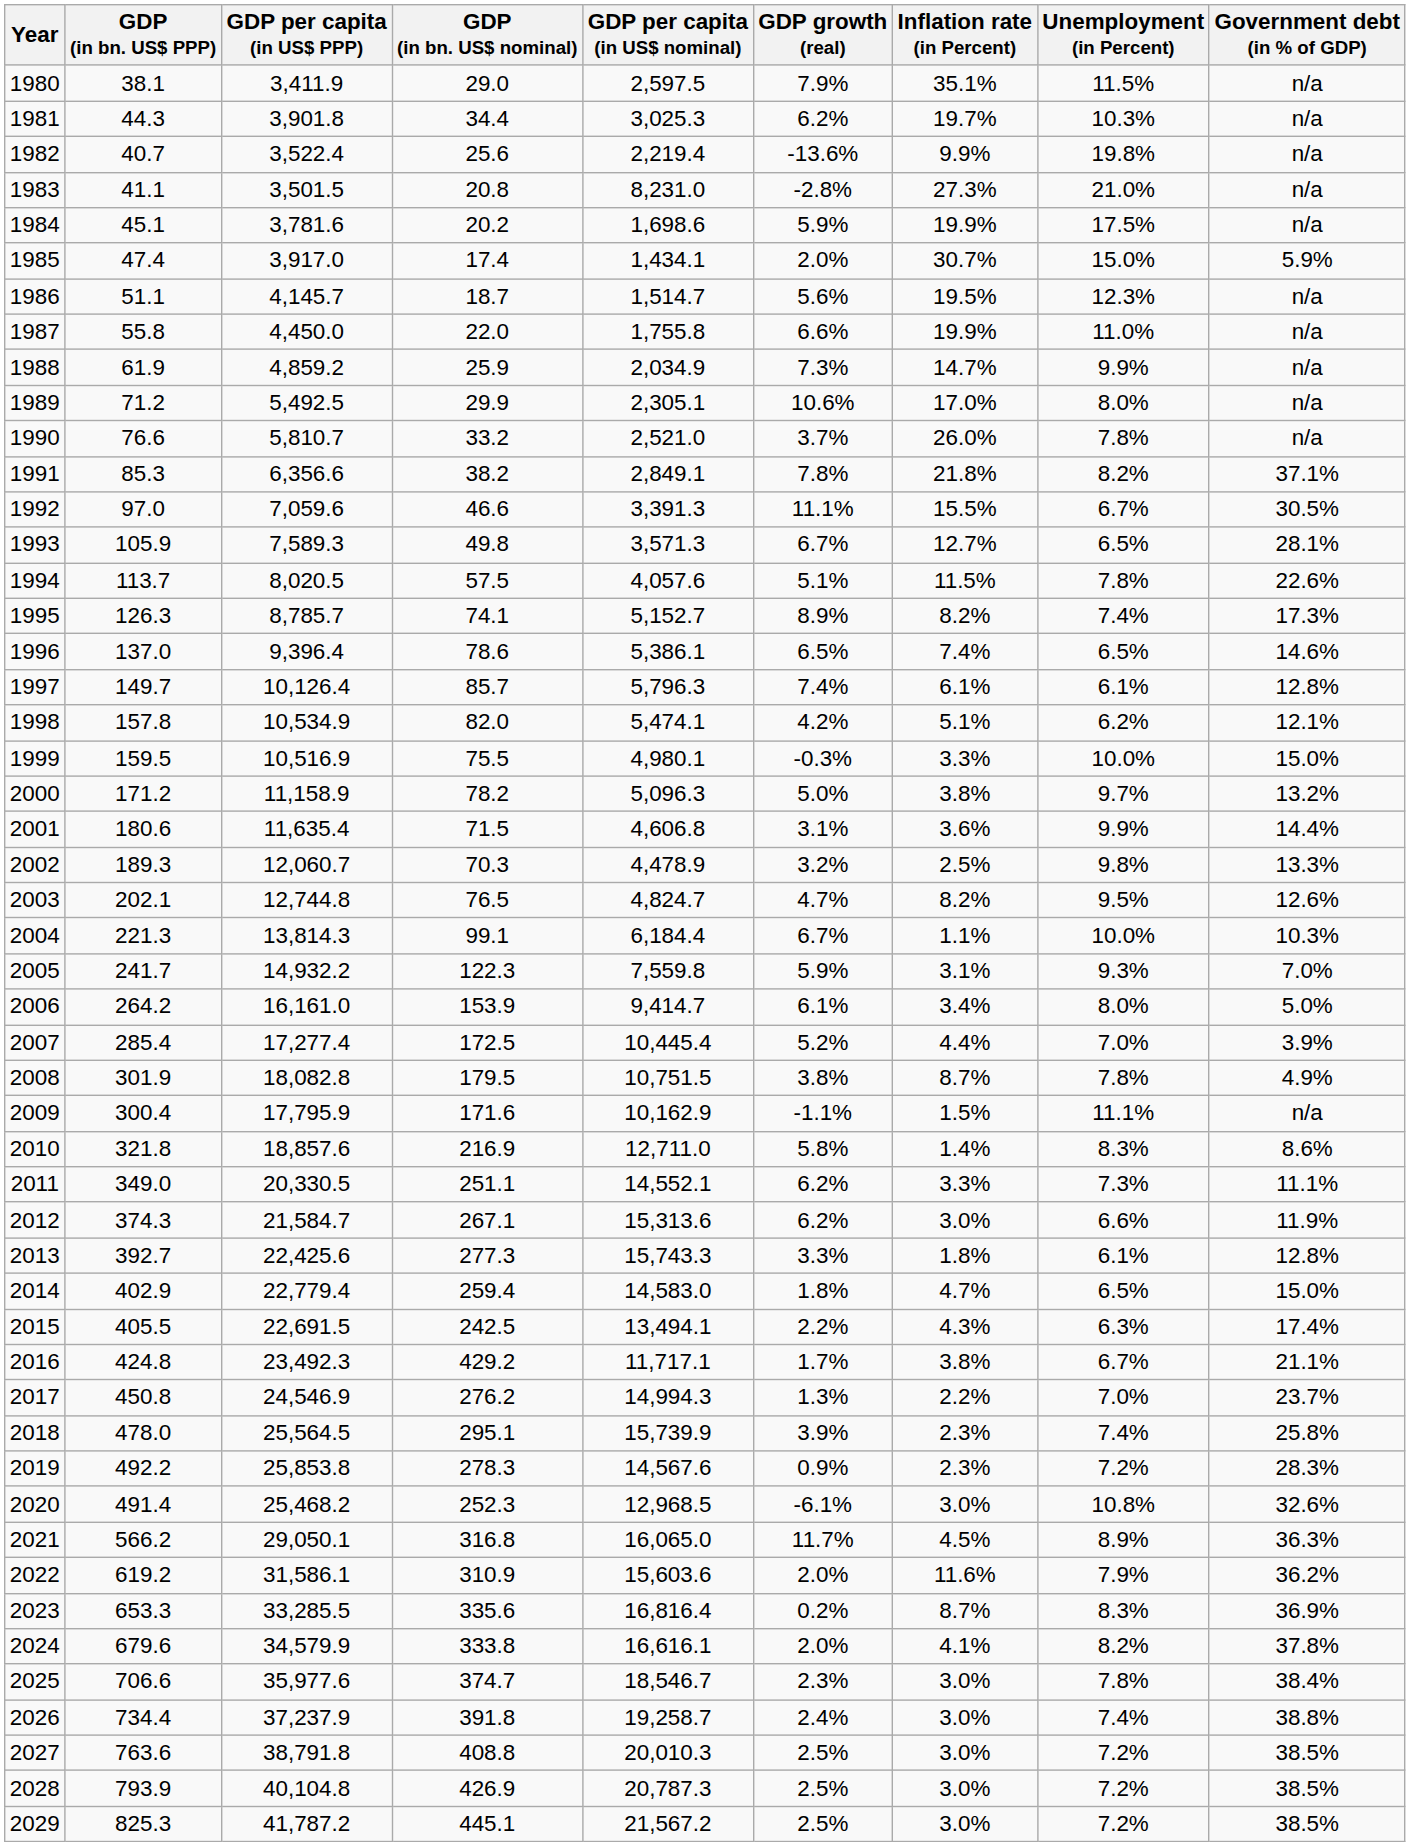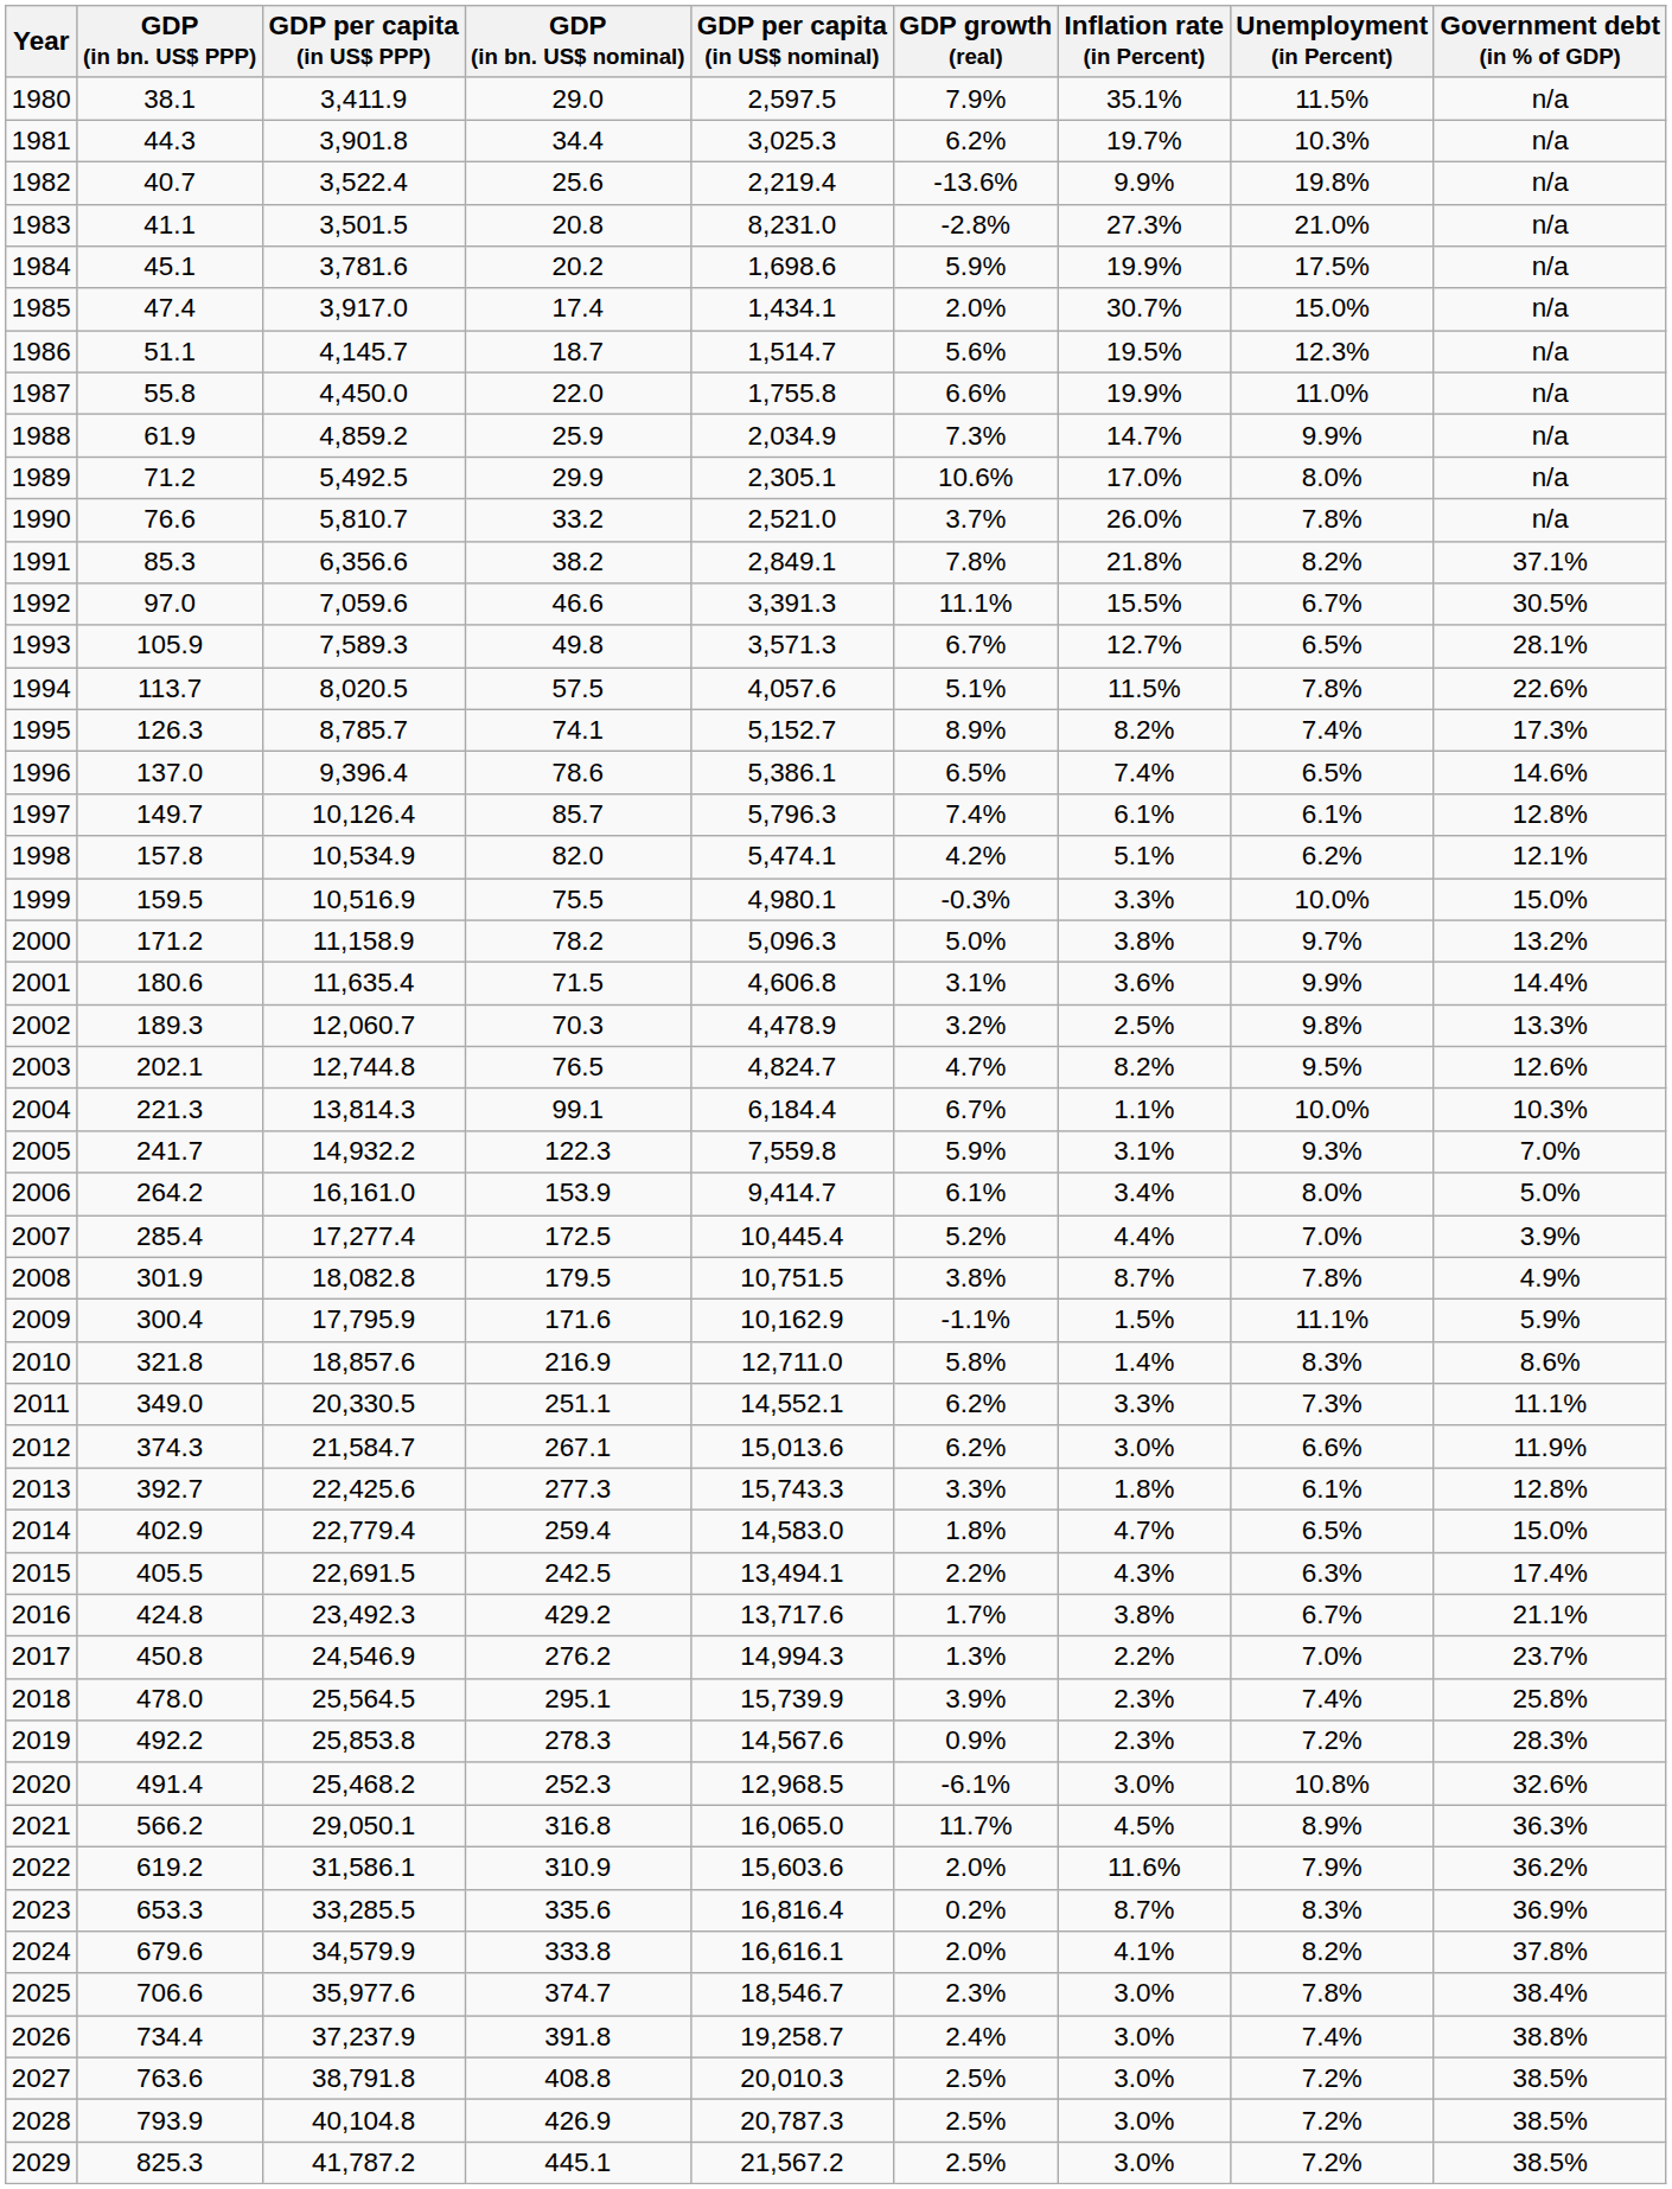 <table class="wikitable sortable sticky-header" style="text-align:center;">
 <tr>
 <th>Year</th>
 <th>GDP<br><small>(in bn. US$ PPP)</small></th>
 <th>GDP per capita<br><small>(in US$ PPP)</small></th>
 <th>GDP<br><small>(in bn. US$ nominal)</small></th>
 <th>GDP per capita<br><small>(in US$ nominal)</small></th>
 <th>GDP growth<br><small>(real)</small></th>
 <th>Inflation rate<br><small>(in Percent)</small></th>
 <th>Unemployment<br><small>(in Percent)</small></th>
 <th>Government debt<br><small>(in % of GDP)</small></th>
 </tr>
 <tr>
 <td>1980</td>
 <td>38.1</td>
 <td>3,411.9</td>
 <td>29.0</td>
 <td>2,597.5</td>
 <td>7.9%</td>
 <td>35.1%</td>
 <td>11.5%</td>
 <td>n/a</td>
 </tr>
 <tr>
 <td>1981</td>
 <td>44.3</td>
 <td>3,901.8</td>
 <td>34.4</td>
 <td>3,025.3</td>
 <td>6.2%</td>
 <td>19.7%</td>
 <td>10.3%</td>
 <td>n/a</td>
 </tr>
 <tr>
 <td>1982</td>
 <td>40.7</td>
 <td>3,522.4</td>
 <td>25.6</td>
 <td>2,219.4</td>
 <td>-13.6%</td>
 <td>9.9%</td>
 <td>19.8%</td>
 <td>n/a</td>
 </tr>
 <tr>
 <td>1983</td>
 <td>41.1</td>
 <td>3,501.5</td>
 <td>20.8</td>
 <td>8,231.0</td>
 <td>-2.8%</td>
 <td>27.3%</td>
 <td>21.0%</td>
 <td>n/a</td>
 </tr>
 <tr>
 <td>1984</td>
 <td>45.1</td>
 <td>3,781.6</td>
 <td>20.2</td>
 <td>1,698.6</td>
 <td>5.9%</td>
 <td>19.9%</td>
 <td>17.5%</td>
 <td>n/a</td>
 </tr>
 <tr>
 <td>1985</td>
 <td>47.4</td>
 <td>3,917.0</td>
 <td>17.4</td>
 <td>1,434.1</td>
 <td>2.0%</td>
 <td>30.7%</td>
 <td>15.0%</td>
-<td>5.9%</td>
+<td>n/a</td>
 </tr>
 <tr>
 <td>1986</td>
 <td>51.1</td>
 <td>4,145.7</td>
 <td>18.7</td>
 <td>1,514.7</td>
 <td>5.6%</td>
 <td>19.5%</td>
 <td>12.3%</td>
 <td>n/a</td>
 </tr>
 <tr>
 <td>1987</td>
 <td>55.8</td>
 <td>4,450.0</td>
 <td>22.0</td>
 <td>1,755.8</td>
 <td>6.6%</td>
 <td>19.9%</td>
 <td>11.0%</td>
 <td>n/a</td>
 </tr>
 <tr>
 <td>1988</td>
 <td>61.9</td>
 <td>4,859.2</td>
 <td>25.9</td>
 <td>2,034.9</td>
 <td>7.3%</td>
 <td>14.7%</td>
 <td>9.9%</td>
 <td>n/a</td>
 </tr>
 <tr>
 <td>1989</td>
 <td>71.2</td>
 <td>5,492.5</td>
 <td>29.9</td>
 <td>2,305.1</td>
 <td>10.6%</td>
 <td>17.0%</td>
 <td>8.0%</td>
 <td>n/a</td>
 </tr>
 <tr>
 <td>1990</td>
 <td>76.6</td>
 <td>5,810.7</td>
 <td>33.2</td>
 <td>2,521.0</td>
 <td>3.7%</td>
 <td>26.0%</td>
 <td>7.8%</td>
 <td>n/a</td>
 </tr>
 <tr>
 <td>1991</td>
 <td>85.3</td>
 <td>6,356.6</td>
 <td>38.2</td>
 <td>2,849.1</td>
 <td>7.8%</td>
 <td>21.8%</td>
 <td>8.2%</td>
 <td>37.1%</td>
 </tr>
 <tr>
 <td>1992</td>
 <td>97.0</td>
 <td>7,059.6</td>
 <td>46.6</td>
 <td>3,391.3</td>
 <td>11.1%</td>
 <td>15.5%</td>
 <td>6.7%</td>
 <td>30.5%</td>
 </tr>
 <tr>
 <td>1993</td>
 <td>105.9</td>
 <td>7,589.3</td>
 <td>49.8</td>
 <td>3,571.3</td>
 <td>6.7%</td>
 <td>12.7%</td>
 <td>6.5%</td>
 <td>28.1%</td>
 </tr>
 <tr>
 <td>1994</td>
 <td>113.7</td>
 <td>8,020.5</td>
 <td>57.5</td>
 <td>4,057.6</td>
 <td>5.1%</td>
 <td>11.5%</td>
 <td>7.8%</td>
 <td>22.6%</td>
 </tr>
 <tr>
 <td>1995</td>
 <td>126.3</td>
 <td>8,785.7</td>
 <td>74.1</td>
 <td>5,152.7</td>
 <td>8.9%</td>
 <td>8.2%</td>
 <td>7.4%</td>
 <td>17.3%</td>
 </tr>
 <tr>
 <td>1996</td>
 <td>137.0</td>
 <td>9,396.4</td>
 <td>78.6</td>
 <td>5,386.1</td>
 <td>6.5%</td>
 <td>7.4%</td>
 <td>6.5%</td>
 <td>14.6%</td>
 </tr>
 <tr>
 <td>1997</td>
 <td>149.7</td>
 <td>10,126.4</td>
 <td>85.7</td>
 <td>5,796.3</td>
 <td>7.4%</td>
 <td>6.1%</td>
 <td>6.1%</td>
 <td>12.8%</td>
 </tr>
 <tr>
 <td>1998</td>
 <td>157.8</td>
 <td>10,534.9</td>
 <td>82.0</td>
 <td>5,474.1</td>
 <td>4.2%</td>
 <td>5.1%</td>
 <td>6.2%</td>
 <td>12.1%</td>
 </tr>
 <tr>
 <td>1999</td>
 <td>159.5</td>
 <td>10,516.9</td>
 <td>75.5</td>
 <td>4,980.1</td>
 <td>-0.3%</td>
 <td>3.3%</td>
 <td>10.0%</td>
 <td>15.0%</td>
 </tr>
 <tr>
 <td>2000</td>
 <td>171.2</td>
 <td>11,158.9</td>
 <td>78.2</td>
 <td>5,096.3</td>
 <td>5.0%</td>
 <td>3.8%</td>
 <td>9.7%</td>
 <td>13.2%</td>
 </tr>
 <tr>
 <td>2001</td>
 <td>180.6</td>
 <td>11,635.4</td>
 <td>71.5</td>
 <td>4,606.8</td>
 <td>3.1%</td>
 <td>3.6%</td>
 <td>9.9%</td>
 <td>14.4%</td>
 </tr>
 <tr>
 <td>2002</td>
 <td>189.3</td>
 <td>12,060.7</td>
 <td>70.3</td>
 <td>4,478.9</td>
 <td>3.2%</td>
 <td>2.5%</td>
 <td>9.8%</td>
 <td>13.3%</td>
 </tr>
 <tr>
 <td>2003</td>
 <td>202.1</td>
 <td>12,744.8</td>
 <td>76.5</td>
 <td>4,824.7</td>
 <td>4.7%</td>
 <td>8.2%</td>
 <td>9.5%</td>
 <td>12.6%</td>
 </tr>
 <tr>
 <td>2004</td>
 <td>221.3</td>
 <td>13,814.3</td>
 <td>99.1</td>
 <td>6,184.4</td>
 <td>6.7%</td>
 <td>1.1%</td>
 <td>10.0%</td>
 <td>10.3%</td>
 </tr>
 <tr>
 <td>2005</td>
 <td>241.7</td>
 <td>14,932.2</td>
 <td>122.3</td>
 <td>7,559.8</td>
 <td>5.9%</td>
 <td>3.1%</td>
 <td>9.3%</td>
 <td>7.0%</td>
 </tr>
 <tr>
 <td>2006</td>
 <td>264.2</td>
 <td>16,161.0</td>
 <td>153.9</td>
 <td>9,414.7</td>
 <td>6.1%</td>
 <td>3.4%</td>
 <td>8.0%</td>
 <td>5.0%</td>
 </tr>
 <tr>
 <td>2007</td>
 <td>285.4</td>
 <td>17,277.4</td>
 <td>172.5</td>
 <td>10,445.4</td>
 <td>5.2%</td>
 <td>4.4%</td>
 <td>7.0%</td>
 <td>3.9%</td>
 </tr>
 <tr>
 <td>2008</td>
 <td>301.9</td>
 <td>18,082.8</td>
 <td>179.5</td>
 <td>10,751.5</td>
 <td>3.8%</td>
 <td>8.7%</td>
 <td>7.8%</td>
 <td>4.9%</td>
 </tr>
 <tr>
 <td>2009</td>
 <td>300.4</td>
 <td>17,795.9</td>
 <td>171.6</td>
 <td>10,162.9</td>
 <td>-1.1%</td>
 <td>1.5%</td>
 <td>11.1%</td>
-<td>n/a</td>
+<td>5.9%</td>
 </tr>
 <tr>
 <td>2010</td>
 <td>321.8</td>
 <td>18,857.6</td>
 <td>216.9</td>
 <td>12,711.0</td>
 <td>5.8%</td>
 <td>1.4%</td>
 <td>8.3%</td>
 <td>8.6%</td>
 </tr>
 <tr>
 <td>2011</td>
 <td>349.0</td>
 <td>20,330.5</td>
 <td>251.1</td>
 <td>14,552.1</td>
 <td>6.2%</td>
 <td>3.3%</td>
 <td>7.3%</td>
 <td>11.1%</td>
 </tr>
 <tr>
 <td>2012</td>
 <td>374.3</td>
 <td>21,584.7</td>
 <td>267.1</td>
-<td>15,313.6</td>
+<td>15,013.6</td>
 <td>6.2%</td>
 <td>3.0%</td>
 <td>6.6%</td>
 <td>11.9%</td>
 </tr>
 <tr>
 <td>2013</td>
 <td>392.7</td>
 <td>22,425.6</td>
 <td>277.3</td>
 <td>15,743.3</td>
 <td>3.3%</td>
 <td>1.8%</td>
 <td>6.1%</td>
 <td>12.8%</td>
 </tr>
 <tr>
 <td>2014</td>
 <td>402.9</td>
 <td>22,779.4</td>
 <td>259.4</td>
 <td>14,583.0</td>
 <td>1.8%</td>
 <td>4.7%</td>
 <td>6.5%</td>
 <td>15.0%</td>
 </tr>
 <tr>
 <td>2015</td>
 <td>405.5</td>
 <td>22,691.5</td>
 <td>242.5</td>
 <td>13,494.1</td>
 <td>2.2%</td>
 <td>4.3%</td>
 <td>6.3%</td>
 <td>17.4%</td>
 </tr>
 <tr>
 <td>2016</td>
 <td>424.8</td>
 <td>23,492.3</td>
 <td>429.2</td>
-<td>11,717.1</td>
+<td>13,717.6</td>
 <td>1.7%</td>
 <td>3.8%</td>
 <td>6.7%</td>
 <td>21.1%</td>
 </tr>
 <tr>
 <td>2017</td>
 <td>450.8</td>
 <td>24,546.9</td>
 <td>276.2</td>
 <td>14,994.3</td>
 <td>1.3%</td>
 <td>2.2%</td>
 <td>7.0%</td>
 <td>23.7%</td>
 </tr>
 <tr>
 <td>2018</td>
 <td>478.0</td>
 <td>25,564.5</td>
 <td>295.1</td>
 <td>15,739.9</td>
 <td>3.9%</td>
 <td>2.3%</td>
 <td>7.4%</td>
 <td>25.8%</td>
 </tr>
 <tr>
 <td>2019</td>
 <td>492.2</td>
 <td>25,853.8</td>
 <td>278.3</td>
 <td>14,567.6</td>
 <td>0.9%</td>
 <td>2.3%</td>
 <td>7.2%</td>
 <td>28.3%</td>
 </tr>
 <tr>
 <td>2020</td>
 <td>491.4</td>
 <td>25,468.2</td>
 <td>252.3</td>
 <td>12,968.5</td>
 <td>-6.1%</td>
 <td>3.0%</td>
 <td>10.8%</td>
 <td>32.6%</td>
 </tr>
 <tr>
 <td>2021</td>
 <td>566.2</td>
 <td>29,050.1</td>
 <td>316.8</td>
 <td>16,065.0</td>
 <td>11.7%</td>
 <td>4.5%</td>
 <td>8.9%</td>
 <td>36.3%</td>
 </tr>
 <tr>
 <td>2022</td>
 <td>619.2</td>
 <td>31,586.1</td>
 <td>310.9</td>
 <td>15,603.6</td>
 <td>2.0%</td>
 <td>11.6%</td>
 <td>7.9%</td>
 <td>36.2%</td>
 </tr>
 <tr>
 <td>2023</td>
 <td>653.3</td>
 <td>33,285.5</td>
 <td>335.6</td>
 <td>16,816.4</td>
 <td>0.2%</td>
 <td>8.7%</td>
 <td>8.3%</td>
 <td>36.9%</td>
 </tr>
 <tr>
 <td>2024</td>
 <td>679.6</td>
 <td>34,579.9</td>
 <td>333.8</td>
 <td>16,616.1</td>
 <td>2.0%</td>
 <td>4.1%</td>
 <td>8.2%</td>
 <td>37.8%</td>
 </tr>
 <tr>
 <td>2025</td>
 <td>706.6</td>
 <td>35,977.6</td>
 <td>374.7</td>
 <td>18,546.7</td>
 <td>2.3%</td>
 <td>3.0%</td>
 <td>7.8%</td>
 <td>38.4%</td>
 </tr>
 <tr>
 <td>2026</td>
 <td>734.4</td>
 <td>37,237.9</td>
 <td>391.8</td>
 <td>19,258.7</td>
 <td>2.4%</td>
 <td>3.0%</td>
 <td>7.4%</td>
 <td>38.8%</td>
 </tr>
 <tr>
 <td>2027</td>
 <td>763.6</td>
 <td>38,791.8</td>
 <td>408.8</td>
 <td>20,010.3</td>
 <td>2.5%</td>
 <td>3.0%</td>
 <td>7.2%</td>
 <td>38.5%</td>
 </tr>
 <tr>
 <td>2028</td>
 <td>793.9</td>
 <td>40,104.8</td>
 <td>426.9</td>
 <td>20,787.3</td>
 <td>2.5%</td>
 <td>3.0%</td>
 <td>7.2%</td>
 <td>38.5%</td>
 </tr>
 <tr>
 <td>2029</td>
 <td>825.3</td>
 <td>41,787.2</td>
 <td>445.1</td>
 <td>21,567.2</td>
 <td>2.5%</td>
 <td>3.0%</td>
 <td>7.2%</td>
 <td>38.5%</td>
 </tr>
 </table>
